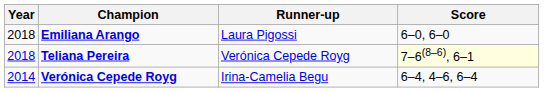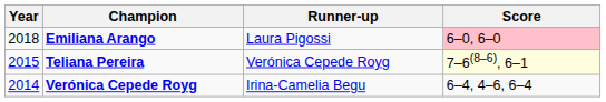 <table class="wikitable" style="font-size:90%">
 <tr>
 <th>Year</th>
 <th width="200">Champion</th>
 <th width="200">Runner-up</th>
 <th width="155">Score</th>
 </tr>
 <tr>
 <td>2018</td>
 <td> <strong><a href='#'>Emiliana Arango</a></strong></td>
 <td> <a href='#'>Laura Pigossi</a></td>
-<td>6–0, 6–0</td>
+<td style="background: pink;">6–0, 6–0</td>
 </tr>
 <tr>
-<td><a href='#'>2018</a></td>
+<td><a href='#'>2015</a></td>
 <td> <strong><a href='#'>Teliana Pereira</a></strong></td>
 <td> <a href='#'>Verónica Cepede Royg</a></td>
 <td style="background: lightyellow;">7–6<sup>(8–6)</sup>, 6–1</td>
 </tr>
 <tr>
 <td><a href='#'>2014</a></td>
 <td> <strong><a href='#'>Verónica Cepede Royg</a></strong></td>
 <td> <a href='#'>Irina-Camelia Begu</a></td>
 <td>6–4, 4–6, 6–4</td>
 </tr>
 </table>
